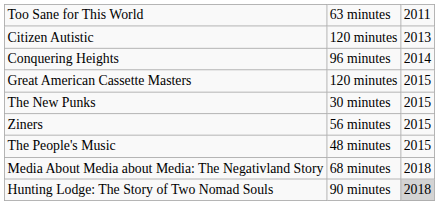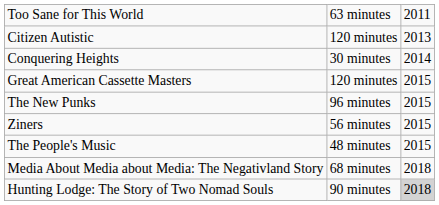 <table class="wikitable">
 <tr>
 <td>Too Sane for This World</td>
 <td>63 minutes</td>
 <td>2011</td>
 </tr>
 <tr>
 <td>Citizen Autistic</td>
 <td>120 minutes</td>
 <td>2013</td>
 </tr>
 <tr>
 <td>Conquering Heights</td>
-<td>96 minutes</td>
+<td>30 minutes</td>
 <td>2014</td>
 </tr>
 <tr>
 <td>Great American Cassette Masters</td>
 <td>120 minutes</td>
 <td>2015</td>
 </tr>
 <tr>
 <td>The New Punks</td>
-<td>30 minutes</td>
+<td>96 minutes</td>
 <td>2015</td>
 </tr>
 <tr>
 <td>Ziners</td>
 <td>56 minutes</td>
 <td>2015</td>
 </tr>
 <tr>
 <td>The People's Music</td>
 <td>48 minutes</td>
 <td>2015</td>
 </tr>
 <tr>
 <td>Media About Media about Media: The Negativland Story</td>
 <td>68 minutes</td>
 <td>2018</td>
 </tr>
 <tr>
 <td>Hunting Lodge: The Story of Two Nomad Souls</td>
 <td>90 minutes</td>
 <td style="background: lightgrey;">2018</td>
 </tr>
 </table>
